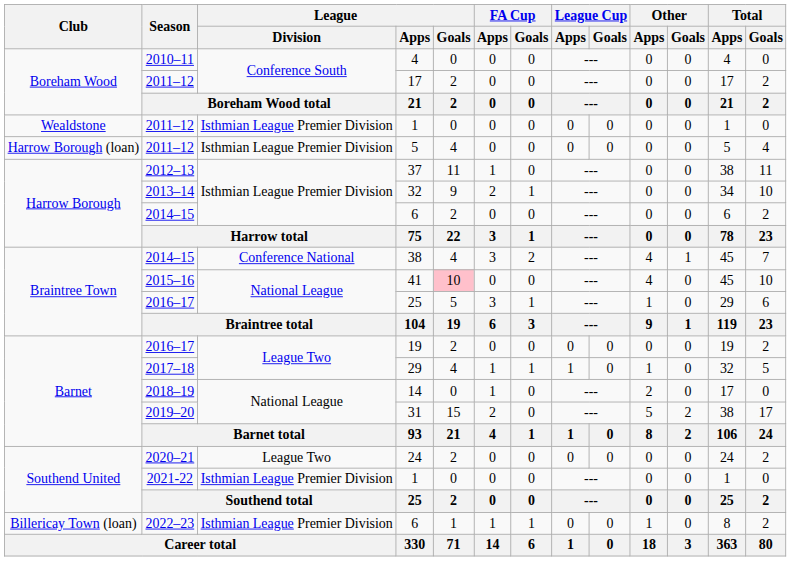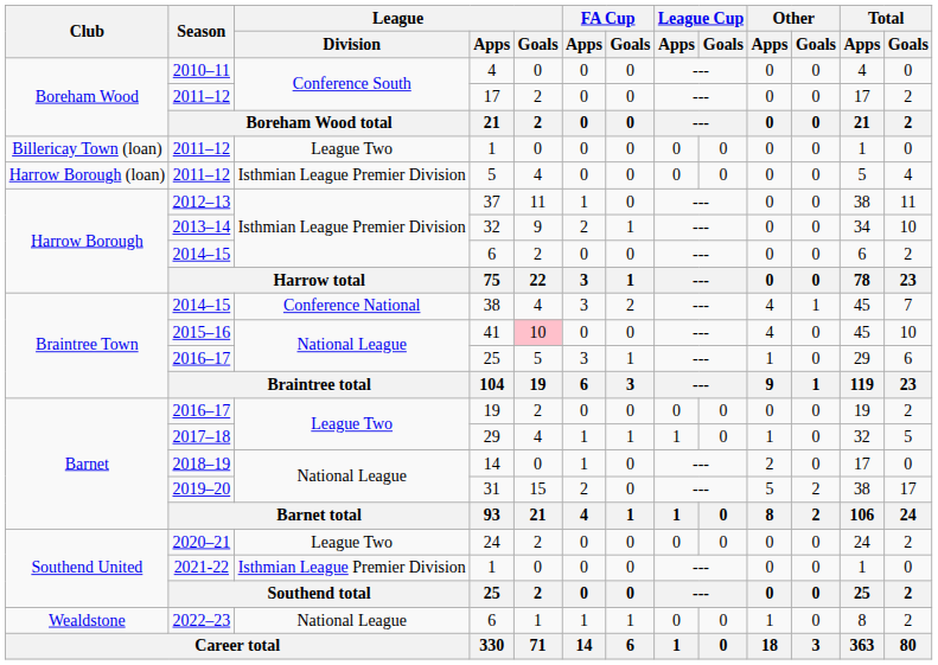 <table class="wikitable" style="text-align:center">
 <tr>
 <th rowspan="2">Club</th>
 <th rowspan="2">Season</th>
 <th colspan="3">League</th>
 <th colspan="2"><a href='#'>FA Cup</a></th>
 <th colspan="2"><a href='#'>League Cup</a></th>
 <th colspan="2">Other</th>
 <th colspan="2">Total</th>
 </tr>
 <tr>
 <th>Division</th>
 <th>Apps</th>
 <th>Goals</th>
 <th>Apps</th>
 <th>Goals</th>
 <th>Apps</th>
 <th>Goals</th>
 <th>Apps</th>
 <th>Goals</th>
 <th>Apps</th>
 <th>Goals</th>
 </tr>
 <tr>
 <td rowspan="3"><a href='#'>Boreham Wood</a></td>
 <td><a href='#'>2010–11</a></td>
 <td rowspan="2"><a href='#'>Conference South</a></td>
 <td>4</td>
 <td>0</td>
 <td>0</td>
 <td>0</td>
 <td colspan="2">---</td>
 <td>0</td>
 <td>0</td>
 <td>4</td>
 <td>0</td>
 </tr>
 <tr>
 <td><a href='#'>2011–12</a></td>
 <td>17</td>
 <td>2</td>
 <td>0</td>
 <td>0</td>
 <td colspan="2">---</td>
 <td>0</td>
 <td>0</td>
 <td>17</td>
 <td>2</td>
 </tr>
 <tr>
 <th colspan="2">Boreham Wood total</th>
 <th>21</th>
 <th>2</th>
 <th>0</th>
 <th>0</th>
 <th colspan="2">---</th>
 <th>0</th>
 <th>0</th>
 <th>21</th>
 <th>2</th>
 </tr>
 <tr>
-<td><a href='#'>Wealdstone</a></td>
+<td><a href='#'>Billericay Town</a> (loan)</td>
 <td><a href='#'>2011–12</a></td>
-<td><a href='#'>Isthmian League</a> Premier Division</td>
+<td>League Two</td>
 <td>1</td>
 <td>0</td>
 <td>0</td>
 <td>0</td>
 <td>0</td>
 <td>0</td>
 <td>0</td>
 <td>0</td>
 <td>1</td>
 <td>0</td>
 </tr>
 <tr>
 <td><a href='#'>Harrow Borough</a> (loan)</td>
 <td><a href='#'>2011–12</a></td>
 <td>Isthmian League Premier Division</td>
 <td>5</td>
 <td>4</td>
 <td>0</td>
 <td>0</td>
 <td>0</td>
 <td>0</td>
 <td>0</td>
 <td>0</td>
 <td>5</td>
 <td>4</td>
 </tr>
 <tr>
 <td rowspan="4"><a href='#'>Harrow Borough</a></td>
 <td><a href='#'>2012–13</a></td>
 <td rowspan="3">Isthmian League Premier Division</td>
 <td>37</td>
 <td>11</td>
 <td>1</td>
 <td>0</td>
 <td colspan="2">---</td>
 <td>0</td>
 <td>0</td>
 <td>38</td>
 <td>11</td>
 </tr>
 <tr>
 <td><a href='#'>2013–14</a></td>
 <td>32</td>
 <td>9</td>
 <td>2</td>
 <td>1</td>
 <td colspan="2">---</td>
 <td>0</td>
 <td>0</td>
 <td>34</td>
 <td>10</td>
 </tr>
 <tr>
 <td><a href='#'>2014–15</a></td>
 <td>6</td>
 <td>2</td>
 <td>0</td>
 <td>0</td>
 <td colspan="2">---</td>
 <td>0</td>
 <td>0</td>
 <td>6</td>
 <td>2</td>
 </tr>
 <tr>
 <th colspan="2">Harrow total</th>
 <th>75</th>
 <th>22</th>
 <th>3</th>
 <th>1</th>
 <th colspan="2">---</th>
 <th>0</th>
 <th>0</th>
 <th>78</th>
 <th>23</th>
 </tr>
 <tr>
 <td rowspan="4"><a href='#'>Braintree Town</a></td>
 <td><a href='#'>2014–15</a></td>
 <td><a href='#'>Conference National</a></td>
 <td>38</td>
 <td>4</td>
 <td>3</td>
 <td>2</td>
 <td colspan="2">---</td>
 <td>4</td>
 <td>1</td>
 <td>45</td>
 <td>7</td>
 </tr>
 <tr>
 <td><a href='#'>2015–16</a></td>
 <td rowspan="2"><a href='#'>National League</a></td>
 <td>41</td>
 <td style="background: pink;">10</td>
 <td>0</td>
 <td>0</td>
 <td colspan="2">---</td>
 <td>4</td>
 <td>0</td>
 <td>45</td>
 <td>10</td>
 </tr>
 <tr>
 <td><a href='#'>2016–17</a></td>
 <td>25</td>
 <td>5</td>
 <td>3</td>
 <td>1</td>
 <td colspan="2">---</td>
 <td>1</td>
 <td>0</td>
 <td>29</td>
 <td>6</td>
 </tr>
 <tr>
 <th colspan="2">Braintree total</th>
 <th>104</th>
 <th>19</th>
 <th>6</th>
 <th>3</th>
 <th colspan="2">---</th>
 <th>9</th>
 <th>1</th>
 <th>119</th>
 <th>23</th>
 </tr>
 <tr>
 <td rowspan="5"><a href='#'>Barnet</a></td>
 <td><a href='#'>2016–17</a></td>
 <td rowspan="2"><a href='#'>League Two</a></td>
 <td>19</td>
 <td>2</td>
 <td>0</td>
 <td>0</td>
 <td>0</td>
 <td>0</td>
 <td>0</td>
 <td>0</td>
 <td>19</td>
 <td>2</td>
 </tr>
 <tr>
 <td><a href='#'>2017–18</a></td>
 <td>29</td>
 <td>4</td>
 <td>1</td>
 <td>1</td>
 <td>1</td>
 <td>0</td>
 <td>1</td>
 <td>0</td>
 <td>32</td>
 <td>5</td>
 </tr>
 <tr>
 <td><a href='#'>2018–19</a></td>
 <td rowspan="2">National League</td>
 <td>14</td>
 <td>0</td>
 <td>1</td>
 <td>0</td>
 <td colspan="2">---</td>
 <td>2</td>
 <td>0</td>
 <td>17</td>
 <td>0</td>
 </tr>
 <tr>
 <td><a href='#'>2019–20</a></td>
 <td>31</td>
 <td>15</td>
 <td>2</td>
 <td>0</td>
 <td colspan="2">---</td>
 <td>5</td>
 <td>2</td>
 <td>38</td>
 <td>17</td>
 </tr>
 <tr>
 <th colspan="2">Barnet total</th>
 <th>93</th>
 <th>21</th>
 <th>4</th>
 <th>1</th>
 <th>1</th>
 <th>0</th>
 <th>8</th>
 <th>2</th>
 <th>106</th>
 <th>24</th>
 </tr>
 <tr>
 <td rowspan="3"><a href='#'>Southend United</a></td>
 <td><a href='#'>2020–21</a></td>
 <td>League Two</td>
 <td>24</td>
 <td>2</td>
 <td>0</td>
 <td>0</td>
 <td>0</td>
 <td>0</td>
 <td>0</td>
 <td>0</td>
 <td>24</td>
 <td>2</td>
 </tr>
 <tr>
 <td><a href='#'>2021-22</a></td>
 <td><a href='#'>Isthmian League</a> Premier Division</td>
 <td>1</td>
 <td>0</td>
 <td>0</td>
 <td>0</td>
 <td colspan="2">---</td>
 <td>0</td>
 <td>0</td>
 <td>1</td>
 <td>0</td>
 </tr>
 <tr>
 <th colspan="2">Southend total</th>
 <th>25</th>
 <th>2</th>
 <th>0</th>
 <th>0</th>
 <th colspan="2">---</th>
 <th>0</th>
 <th>0</th>
 <th>25</th>
 <th>2</th>
 </tr>
 <tr>
-<td><a href='#'>Billericay Town</a> (loan)</td>
+<td><a href='#'>Wealdstone</a></td>
 <td><a href='#'>2022–23</a></td>
-<td><a href='#'>Isthmian League</a> Premier Division</td>
+<td>National League</td>
 <td>6</td>
 <td>1</td>
 <td>1</td>
 <td>1</td>
 <td>0</td>
 <td>0</td>
 <td>1</td>
 <td>0</td>
 <td>8</td>
 <td>2</td>
 </tr>
 <tr>
 <th colspan="3">Career total</th>
 <th>330</th>
 <th>71</th>
 <th>14</th>
 <th>6</th>
 <th>1</th>
 <th>0</th>
 <th>18</th>
 <th>3</th>
 <th>363</th>
 <th>80</th>
 </tr>
 </table>
